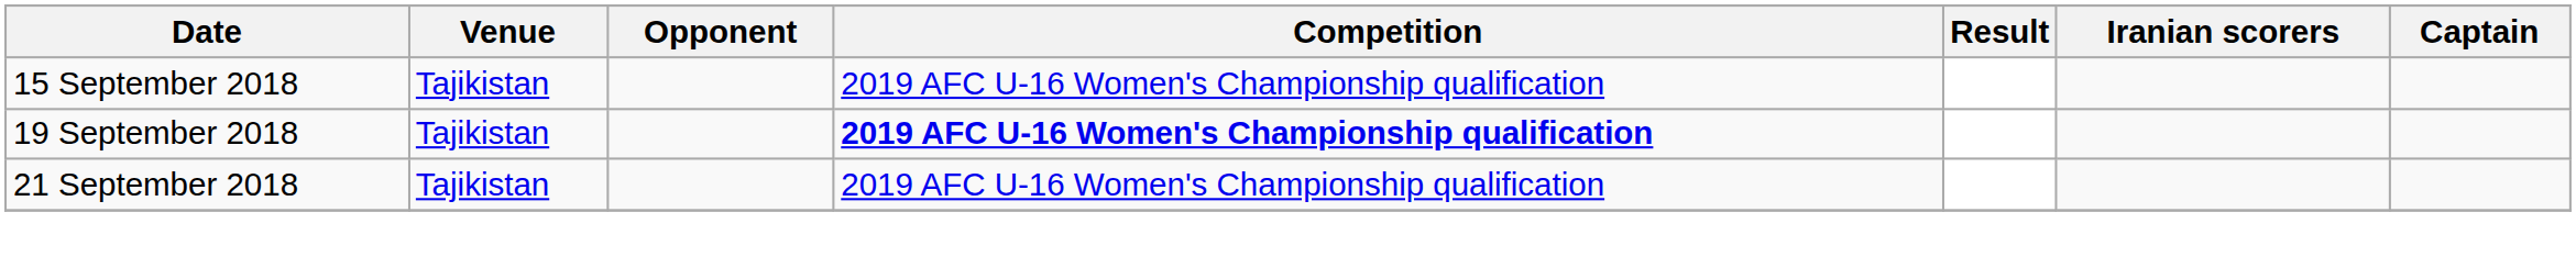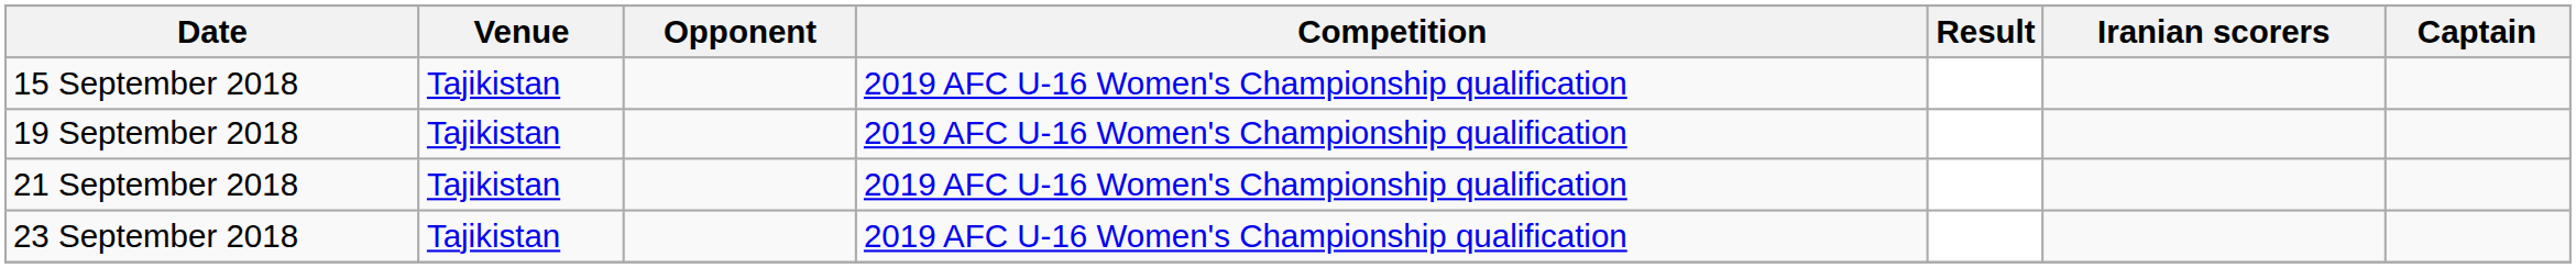 <table class="wikitable" style="font-size:90%; width:90%;">
 <tr>
 </tr>
 <tr>
 <th>Date</th>
 <th>Venue</th>
 <th>Opponent</th>
 <th>Competition</th>
 <th>Result</th>
 <th>Iranian scorers</th>
 <th>Captain</th>
 </tr>
 <tr>
 <td>15 September 2018</td>
 <td> <a href='#'>Tajikistan</a></td>
 <td></td>
 <td><a href='#'>2019 AFC U-16 Women's Championship qualification</a></td>
 <td style="background:#FFFFFF; width:10px; text-align:center;"></td>
 <td></td>
 <td></td>
 </tr>
 <tr>
 <td>19 September 2018</td>
 <td> <a href='#'>Tajikistan</a></td>
 <td></td>
-<td><strong><a href='#'>2019 AFC U-16 Women's Championship qualification</a></strong></td>
+<td><a href='#'>2019 AFC U-16 Women's Championship qualification</a></td>
 <td style="background:#FFFFFF; width:10px; text-align:center;"></td>
 <td></td>
 <td></td>
 </tr>
 <tr>
 <td>21 September 2018</td>
 <td> <a href='#'>Tajikistan</a></td>
 <td></td>
 <td><a href='#'>2019 AFC U-16 Women's Championship qualification</a></td>
 <td style="background:#FFFFFF; width:10px; text-align:center;"></td>
 <td></td>
 <td></td>
 </tr>
 <tr>
+<td>23 September 2018</td>
+<td> <a href='#'>Tajikistan</a></td>
+<td></td>
+<td><a href='#'>2019 AFC U-16 Women's Championship qualification</a></td>
+<td style="background:#FFFFFF; width:10px; text-align:center;"></td>
+<td></td>
+<td></td>
+</tr>
+<tr>
 </tr>
 </table>
